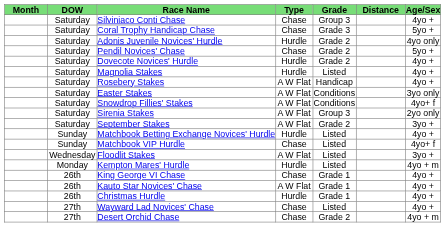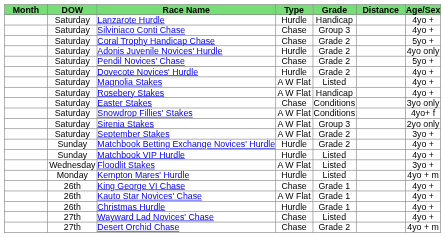 <table class = "sortable" | border="1" cellpadding="0" style="border-collapse: collapse; font-size:90%">
 <tr bgcolor="#77dd77" align="center">
 <th style="width:70px">Month</th>
 <th style="width:80px">DOW</th>
 <th>Race Name</th>
 <th style="width:60px">Type</th>
 <th style="width:70px"><strong>Grade</strong></th>
 <th style="width:80px">Distance</th>
 <th style="width:50px">Age/Sex</th>
+</tr>
+<tr>
+<td style="text-align:center"></td>
+<td style="text-align:center">Saturday</td>
+<td><a href='#'>Lanzarote Hurdle</a></td>
+<td style="text-align:center">Hurdle</td>
+<td style="text-align:center">Handicap</td>
+<td style="text-align:center"></td>
+<td style="text-align:center">4yo +</td>
 </tr>
 <tr>
 <td style="text-align:center"></td>
 <td style="text-align:center">Saturday</td>
 <td><a href='#'>Silviniaco Conti Chase</a></td>
 <td style="text-align:center">Chase</td>
 <td style="text-align:center">Group 3</td>
 <td style="text-align:center"></td>
 <td style="text-align:center">4yo +</td>
 </tr>
 <tr>
 <td style="text-align:center"></td>
 <td style="text-align:center">Saturday</td>
 <td><a href='#'>Coral Trophy Handicap Chase</a></td>
 <td style="text-align:center">Chase</td>
-<td style="text-align:center">Grade 3</td>
+<td style="text-align:center">Grade 2</td>
 <td style="text-align:center"></td>
 <td style="text-align:center">5yo +</td>
 </tr>
 <tr>
 <td style="text-align:center"></td>
 <td style="text-align:center">Saturday</td>
 <td><a href='#'>Adonis Juvenile Novices' Hurdle</a></td>
 <td style="text-align:center">Hurdle</td>
 <td style="text-align:center">Grade 2</td>
 <td style="text-align:center"></td>
 <td style="text-align:center">4yo only</td>
 </tr>
 <tr>
 <td style="text-align:center"></td>
 <td style="text-align:center">Saturday</td>
 <td><a href='#'>Pendil Novices' Chase</a></td>
 <td style="text-align:center">Chase</td>
 <td style="text-align:center">Grade 2</td>
 <td style="text-align:center"></td>
 <td style="text-align:center">5yo +</td>
 </tr>
 <tr>
 <td style="text-align:center"></td>
 <td style="text-align:center">Saturday</td>
 <td><a href='#'>Dovecote Novices' Hurdle</a></td>
 <td style="text-align:center">Hurdle</td>
 <td style="text-align:center">Grade 2</td>
 <td style="text-align:center"></td>
 <td style="text-align:center">4yo +</td>
 </tr>
 <tr>
 <td style="text-align:center"></td>
 <td style="text-align:center">Saturday</td>
 <td><a href='#'>Magnolia Stakes</a></td>
-<td style="text-align:center">Hurdle</td>
+<td style="text-align:center">A W Flat</td>
 <td style="text-align:center">Listed</td>
 <td style="text-align:center"></td>
 <td style="text-align:center">4yo +</td>
 </tr>
 <tr>
 <td style="text-align:center"></td>
 <td style="text-align:center">Saturday</td>
 <td><a href='#'>Rosebery Stakes</a></td>
 <td style="text-align:center">A W Flat</td>
 <td style="text-align:center">Handicap</td>
 <td style="text-align:center"></td>
 <td style="text-align:center">4yo +</td>
 </tr>
 <tr>
 <td style="text-align:center"></td>
 <td style="text-align:center">Saturday</td>
 <td><a href='#'>Easter Stakes</a></td>
-<td style="text-align:center">A W Flat</td>
+<td style="text-align:center">Chase</td>
 <td style="text-align:center">Conditions</td>
 <td style="text-align:center"></td>
 <td style="text-align:center">3yo only</td>
 </tr>
 <tr>
 <td style="text-align:center"></td>
 <td style="text-align:center">Saturday</td>
 <td><a href='#'>Snowdrop Fillies' Stakes</a></td>
 <td style="text-align:center">A W Flat</td>
 <td style="text-align:center">Conditions</td>
 <td style="text-align:center"></td>
 <td style="text-align:center">4yo+ f</td>
 </tr>
 <tr>
 <td style="text-align:center"></td>
 <td style="text-align:center">Saturday</td>
 <td><a href='#'>Sirenia Stakes</a></td>
 <td style="text-align:center">A W Flat</td>
 <td style="text-align:center">Group 3</td>
 <td style="text-align:center"></td>
 <td style="text-align:center">2yo only</td>
 </tr>
 <tr>
 <td style="text-align:center"></td>
 <td style="text-align:center">Saturday</td>
 <td><a href='#'>September Stakes</a></td>
 <td style="text-align:center">A W Flat</td>
 <td style="text-align:center">Grade 2</td>
 <td style="text-align:center"></td>
 <td style="text-align:center">3yo +</td>
 </tr>
 <tr>
 <td style="text-align:center"></td>
 <td style="text-align:center">Sunday</td>
 <td><a href='#'>Matchbook Betting Exchange Novices' Hurdle</a></td>
 <td style="text-align:center">Hurdle</td>
-<td style="text-align:center">Listed</td>
+<td style="text-align:center">Grade 2</td>
 <td style="text-align:center"></td>
 <td style="text-align:center">4yo +</td>
 </tr>
 <tr>
 <td style="text-align:center"></td>
 <td style="text-align:center">Sunday</td>
 <td><a href='#'>Matchbook VIP Hurdle</a></td>
-<td style="text-align:center">Chase</td>
+<td style="text-align:center">Hurdle</td>
 <td style="text-align:center">Listed</td>
 <td style="text-align:center"></td>
-<td style="text-align:center">4yo+ f</td>
+<td style="text-align:center">4yo +</td>
 </tr>
 <tr>
 <td style="text-align:center"></td>
 <td style="text-align:center">Wednesday</td>
 <td><a href='#'>Floodlit Stakes</a></td>
 <td style="text-align:center">A W Flat</td>
 <td style="text-align:center">Listed</td>
 <td style="text-align:center"></td>
 <td style="text-align:center">3yo +</td>
 </tr>
 <tr>
 <td style="text-align:center"></td>
 <td style="text-align:center">Monday</td>
 <td><a href='#'>Kempton Mares' Hurdle</a></td>
 <td style="text-align:center">Hurdle</td>
 <td style="text-align:center">Listed</td>
 <td style="text-align:center"></td>
 <td style="text-align:center">4yo + m</td>
 </tr>
 <tr>
 <td style="text-align:center"></td>
 <td style="text-align:center">26th</td>
 <td><a href='#'>King George VI Chase</a></td>
 <td style="text-align:center">Chase</td>
 <td style="text-align:center">Grade 1</td>
 <td style="text-align:center"></td>
 <td style="text-align:center">4yo +</td>
 </tr>
 <tr>
 <td style="text-align:center"></td>
 <td style="text-align:center">26th</td>
 <td><a href='#'>Kauto Star Novices' Chase</a></td>
 <td style="text-align:center">A W Flat</td>
 <td style="text-align:center">Grade 1</td>
 <td style="text-align:center"></td>
 <td style="text-align:center">4yo +</td>
 </tr>
 <tr>
 <td style="text-align:center"></td>
 <td style="text-align:center">26th</td>
 <td><a href='#'>Christmas Hurdle</a></td>
 <td style="text-align:center">Hurdle</td>
 <td style="text-align:center">Grade 1</td>
 <td style="text-align:center"></td>
 <td style="text-align:center">4yo +</td>
 </tr>
 <tr>
 <td style="text-align:center"></td>
 <td style="text-align:center">27th</td>
 <td><a href='#'>Wayward Lad Novices' Chase</a></td>
 <td style="text-align:center">Chase</td>
 <td style="text-align:center">Listed</td>
 <td style="text-align:center"></td>
 <td style="text-align:center">4yo +</td>
 </tr>
 <tr>
 <td style="text-align:center"></td>
 <td style="text-align:center">27th</td>
 <td><a href='#'>Desert Orchid Chase</a></td>
 <td style="text-align:center">Chase</td>
 <td style="text-align:center">Grade 2</td>
 <td style="text-align:center"></td>
 <td style="text-align:center">4yo + m</td>
 </tr>
 </table>
